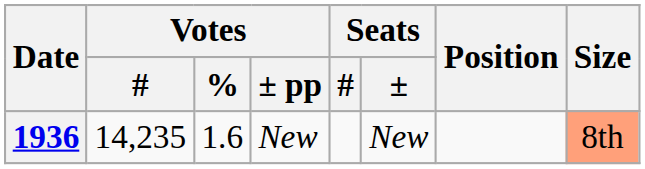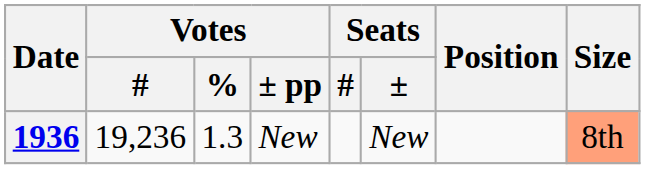 <table class=wikitable>
 <tr>
 <th rowspan="2">Date</th>
 <th colspan="3">Votes</th>
 <th colspan="2">Seats</th>
 <th rowspan="2">Position</th>
 <th rowspan="2">Size</th>
 </tr>
 <tr>
 <th>#</th>
 <th>%</th>
 <th>± pp</th>
 <th>#</th>
 <th>±</th>
 </tr>
 <tr>
 <th><a href='#'>1936</a></th>
-<td>14,235</td>
-<td>1.6</td>
+<td>19,236</td>
+<td>1.3</td>
 <td><em>New</em></td>
 <td></td>
 <td><em>New</em></td>
 <td></td>
 <td align="center" style="background: lightsalmon;">8th</td>
 </tr>
 </table>
